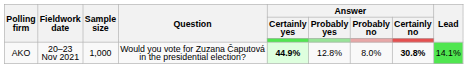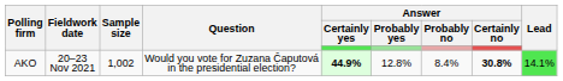 <table class="wikitable" style="text-align:center; font-size:90%; line-height:14px;">
 <tr>
 <th rowspan="3">Polling<br>firm</th>
 <th rowspan="3">Fieldwork<br>date</th>
 <th rowspan="3">Sample<br>size</th>
 <th rowspan="3">Question</th>
 <th colspan="4">Answer</th>
 <th rowspan="3">Lead</th>
 </tr>
 <tr>
 <th>Certainly<br>yes</th>
 <th>Probably<br>yes</th>
 <th>Probably<br>no</th>
 <th>Certainly<br>no</th>
 </tr>
 <tr>
 <th style="background:#50e650;"></th>
 <th style="background:#98e398;"></th>
 <th style="background:#e8a7a7;"></th>
 <th style="background:#e65050;"></th>
 </tr>
 <tr>
 <td>AKO</td>
 <td>20–23<br>Nov 2021</td>
-<td>1,000</td>
+<td>1,002</td>
 <td>Would you vote for Zuzana Čaputová<br>in the presidential election?</td>
 <td style="background:#deffde;"><strong>44.9%</strong></td>
 <td>12.8%</td>
-<td>8.0%</td>
+<td>8.4%</td>
 <td><strong>30.8%</strong></td>
 <td style="background:#50e650;">14.1%</td>
 </tr>
 </table>
